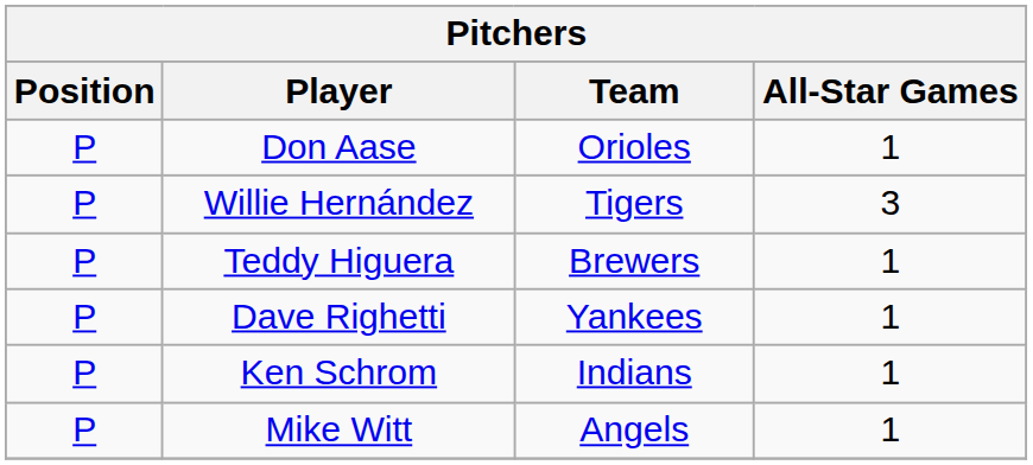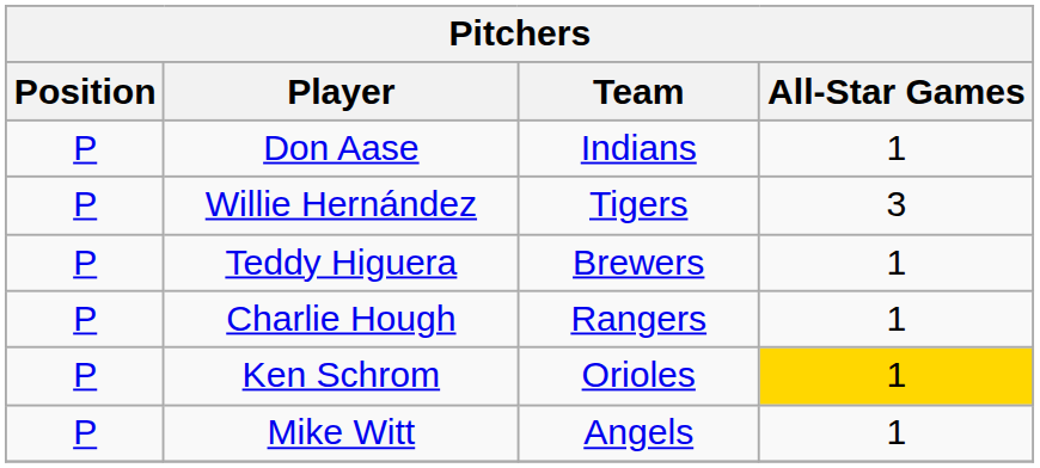 <table class="wikitable" style="font-size: 100%; text-align:center;">
 <tr>
 <th colspan="4">Pitchers</th>
 </tr>
 <tr>
 <th>Position</th>
 <th width="150">Player</th>
 <th width="100">Team</th>
 <th>All-Star Games</th>
 </tr>
 <tr>
 <td><a href='#'>P</a></td>
 <td><a href='#'>Don Aase</a></td>
-<td><a href='#'>Orioles</a></td>
+<td><a href='#'>Indians</a></td>
 <td>1</td>
 </tr>
 <tr>
 <td><a href='#'>P</a></td>
 <td><a href='#'>Willie Hernández</a></td>
 <td><a href='#'>Tigers</a></td>
 <td>3</td>
 </tr>
 <tr>
 <td><a href='#'>P</a></td>
 <td><a href='#'>Teddy Higuera</a></td>
 <td><a href='#'>Brewers</a></td>
 <td>1</td>
 </tr>
 <tr>
 <td><a href='#'>P</a></td>
-<td><a href='#'>Dave Righetti</a></td>
-<td><a href='#'>Yankees</a></td>
+<td><a href='#'>Charlie Hough</a></td>
+<td><a href='#'>Rangers</a></td>
 <td>1</td>
 </tr>
 <tr>
 <td><a href='#'>P</a></td>
 <td><a href='#'>Ken Schrom</a></td>
-<td><a href='#'>Indians</a></td>
-<td>1</td>
+<td><a href='#'>Orioles</a></td>
+<td style="background: gold;">1</td>
 </tr>
 <tr>
 <td><a href='#'>P</a></td>
 <td><a href='#'>Mike Witt</a></td>
 <td><a href='#'>Angels</a></td>
 <td>1</td>
 </tr>
 <tr>
 </tr>
 </table>
